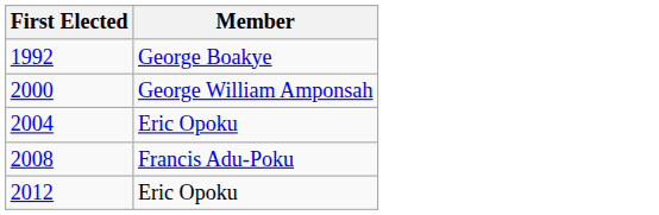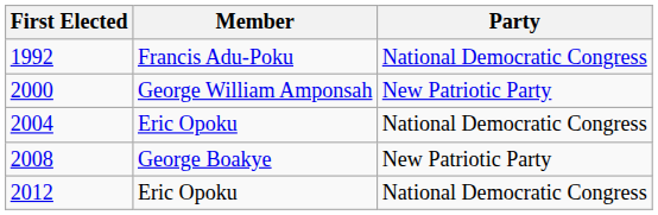 <table class="wikitable">
 <tr>
 <th>First Elected</th>
 <th>Member</th>
+<th>Party</th>
 </tr>
 <tr>
 <td><a href='#'>1992</a></td>
-<td><a href='#'>George Boakye</a></td>
+<td><a href='#'>Francis Adu-Poku</a></td>
+<td><a href='#'>National Democratic Congress</a></td>
 </tr>
 <tr>
 <td><a href='#'>2000</a></td>
 <td><a href='#'>George William Amponsah</a></td>
+<td><a href='#'>New Patriotic Party</a></td>
 </tr>
 <tr>
 <td><a href='#'>2004</a></td>
 <td><a href='#'>Eric Opoku</a></td>
+<td>National Democratic Congress</td>
 </tr>
 <tr>
 <td><a href='#'>2008</a></td>
-<td><a href='#'>Francis Adu-Poku</a></td>
+<td><a href='#'>George Boakye</a></td>
+<td>New Patriotic Party</td>
 </tr>
 <tr>
 <td><a href='#'>2012</a></td>
 <td>Eric Opoku</td>
+<td>National Democratic Congress</td>
 </tr>
 </table>
